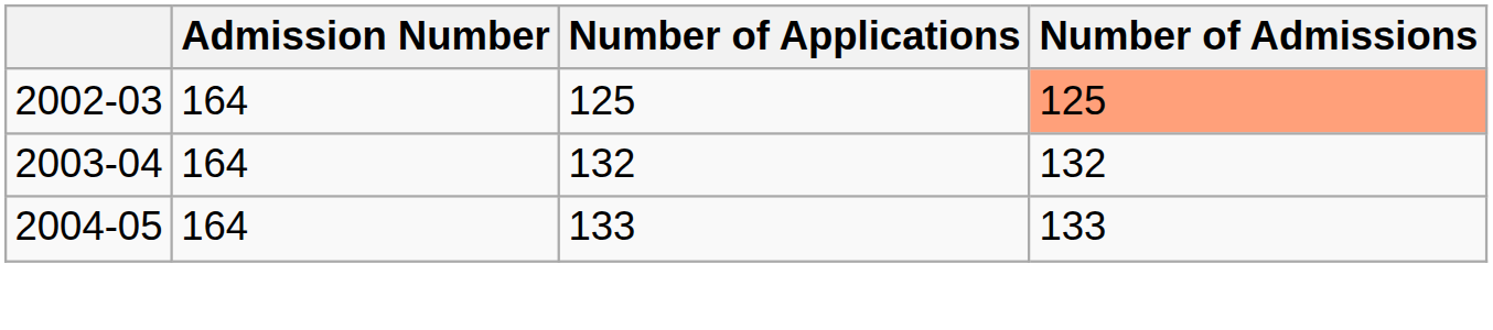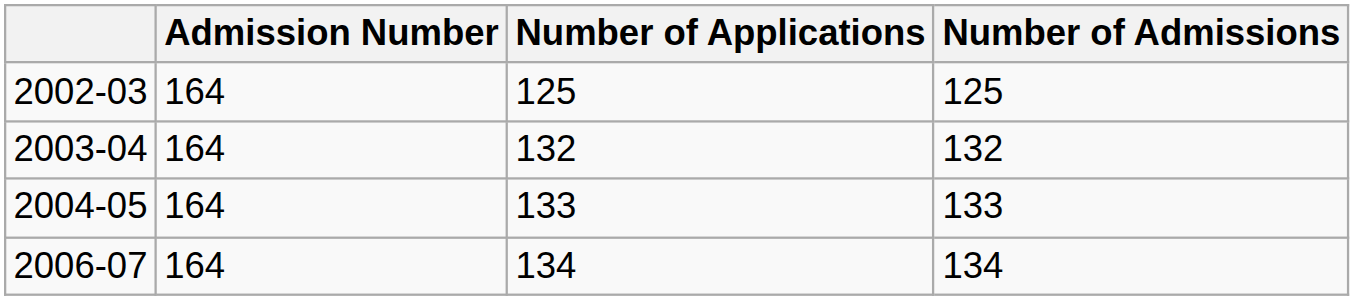 <table class="wikitable" border="1">
 <tr>
 <th></th>
 <th>Admission Number</th>
 <th>Number of Applications</th>
 <th>Number of Admissions</th>
 </tr>
 <tr>
 <td>2002-03</td>
 <td>164</td>
 <td>125</td>
-<td style="background: lightsalmon;">125</td>
+<td>125</td>
 </tr>
 <tr>
 <td>2003-04</td>
 <td>164</td>
 <td>132</td>
 <td>132</td>
 </tr>
 <tr>
 <td>2004-05</td>
 <td>164</td>
 <td>133</td>
 <td>133</td>
 </tr>
+<tr>
+<td>2006-07</td>
+<td>164</td>
+<td>134</td>
+<td>134</td>
+</tr>
 </table>
